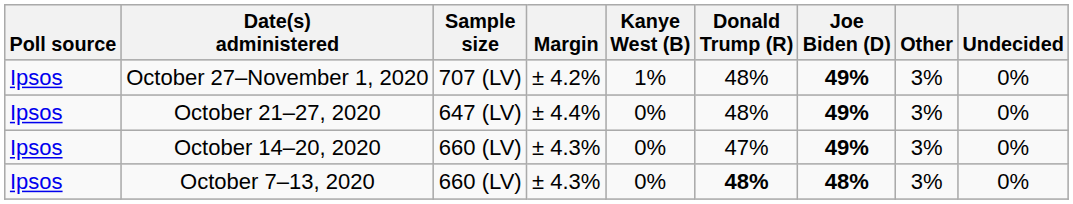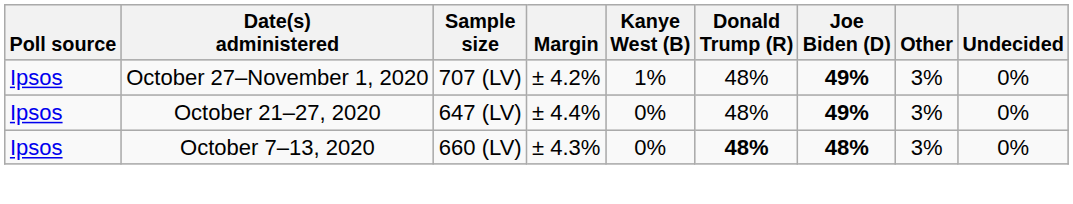 <table class="wikitable sortable" style="font-size:90%;text-align:center;">
 <tr valign=bottom style="font-size:90%;">
 <th>Poll source</th>
 <th data-sort-type="date">Date(s)<br>administered</th>
 <th data-sort-type="number">Sample<br>size</th>
 <th>Margin<br></th>
 <th>Kanye<br>West (B)</th>
 <th>Donald<br>Trump (R)</th>
 <th>Joe<br>Biden (D)</th>
 <th>Other</th>
 <th>Undecided</th>
 </tr>
 <tr>
 <td style="text-align:left;"><a href='#'>Ipsos</a></td>
 <td data-sort-value="November 1, 2020">October 27–November 1, 2020</td>
 <td>707 (LV)</td>
 <td>± 4.2%</td>
 <td>1%</td>
 <td>48%</td>
 <td><strong>49%</strong></td>
 <td>3%</td>
 <td>0%</td>
 </tr>
 <tr>
 <td style="text-align:left;"><a href='#'>Ipsos</a></td>
 <td data-sort-value="October 27, 2020">October 21–27, 2020</td>
 <td>647 (LV)</td>
 <td>± 4.4%</td>
 <td>0%</td>
 <td>48%</td>
 <td><strong>49%</strong></td>
 <td>3%</td>
 <td>0%</td>
 </tr>
 <tr>
 <td style="text-align:left;"><a href='#'>Ipsos</a></td>
-<td data-sort-value="October 20, 2020">October 14–20, 2020</td>
-<td>660 (LV)</td>
-<td>± 4.3%</td>
-<td>0%</td>
-<td>47%</td>
-<td><strong>49%</strong></td>
-<td>3%</td>
-<td>0%</td>
-</tr>
-<tr>
-<td style="text-align:left;"><a href='#'>Ipsos</a></td>
 <td data-sort-value="October 13, 2020">October 7–13, 2020</td>
 <td>660 (LV)</td>
 <td>± 4.3%</td>
 <td>0%</td>
 <td><strong>48%</strong></td>
 <td><strong>48%</strong></td>
 <td>3%</td>
 <td>0%</td>
 </tr>
 </table>
